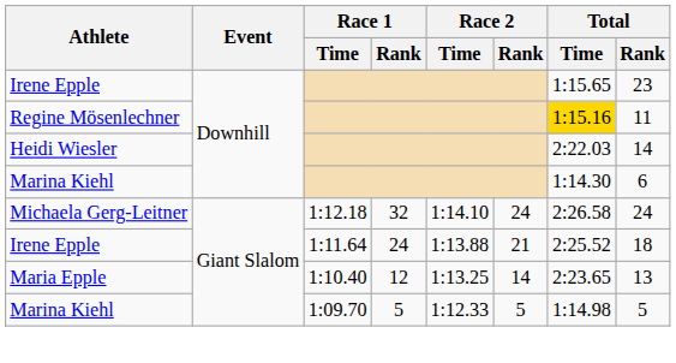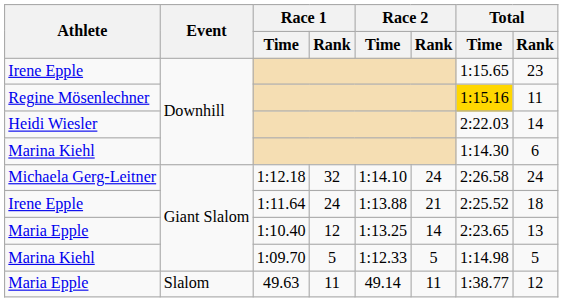 <table class="wikitable" style="font-size:90%">
 <tr>
 <th rowspan="2">Athlete</th>
 <th rowspan="2">Event</th>
 <th colspan="2">Race 1</th>
 <th colspan="2">Race 2</th>
 <th colspan="2">Total</th>
 </tr>
 <tr>
 <th>Time</th>
 <th>Rank</th>
 <th>Time</th>
 <th>Rank</th>
 <th>Time</th>
 <th>Rank</th>
 </tr>
 <tr>
 <td><a href='#'>Irene Epple</a></td>
 <td rowspan="4">Downhill</td>
 <td colspan="4" bgcolor="wheat"></td>
 <td align="center">1:15.65</td>
 <td align="center">23</td>
 </tr>
 <tr>
 <td><a href='#'>Regine Mösenlechner</a></td>
 <td colspan="4" bgcolor="wheat"></td>
 <td align="center" style="background: gold;">1:15.16</td>
 <td align="center">11</td>
 </tr>
 <tr>
 <td><a href='#'>Heidi Wiesler</a></td>
 <td colspan="4" bgcolor="wheat"></td>
 <td align="center">2:22.03</td>
 <td align="center">14</td>
 </tr>
 <tr>
 <td><a href='#'>Marina Kiehl</a></td>
 <td colspan="4" bgcolor="wheat"></td>
 <td align="center">1:14.30</td>
 <td align="center">6</td>
 </tr>
 <tr>
 <td><a href='#'>Michaela Gerg-Leitner</a></td>
 <td rowspan="4">Giant Slalom</td>
 <td align="center">1:12.18</td>
 <td align="center">32</td>
 <td align="center">1:14.10</td>
 <td align="center">24</td>
 <td align="center">2:26.58</td>
 <td align="center">24</td>
 </tr>
 <tr>
 <td><a href='#'>Irene Epple</a></td>
 <td align="center">1:11.64</td>
 <td align="center">24</td>
 <td align="center">1:13.88</td>
 <td align="center">21</td>
 <td align="center">2:25.52</td>
 <td align="center">18</td>
 </tr>
 <tr>
 <td><a href='#'>Maria Epple</a></td>
 <td align="center">1:10.40</td>
 <td align="center">12</td>
 <td align="center">1:13.25</td>
 <td align="center">14</td>
 <td align="center">2:23.65</td>
 <td align="center">13</td>
 </tr>
 <tr>
 <td><a href='#'>Marina Kiehl</a></td>
 <td align="center">1:09.70</td>
 <td align="center">5</td>
 <td align="center">1:12.33</td>
 <td align="center">5</td>
 <td align="center">1:14.98</td>
 <td align="center">5</td>
 </tr>
+<tr>
+<td><a href='#'>Maria Epple</a></td>
+<td>Slalom</td>
+<td align="center">49.63</td>
+<td align="center">11</td>
+<td align="center">49.14</td>
+<td align="center">11</td>
+<td align="center">1:38.77</td>
+<td align="center">12</td>
+</tr>
 </table>
